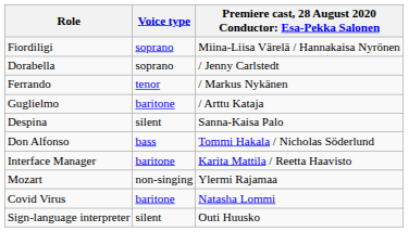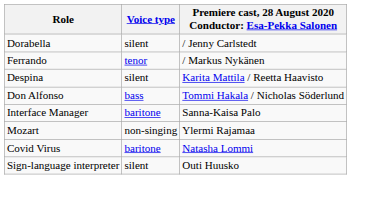 <table class="wikitable">
 <tr>
 <th>Role</th>
 <th><a href='#'>Voice type</a></th>
 <th>Premiere cast, 28 August 2020<br>Conductor: <a href='#'>Esa-Pekka Salonen</a></th>
 </tr>
 <tr>
-<td>Fiordiligi</td>
-<td><a href='#'>soprano</a></td>
-<td>Miina-Liisa Värelä / Hannakaisa Nyrönen</td>
-</tr>
-<tr>
 <td>Dorabella</td>
-<td>soprano</td>
+<td>silent</td>
 <td> / Jenny Carlstedt</td>
 </tr>
 <tr>
 <td>Ferrando</td>
 <td><a href='#'>tenor</a></td>
 <td> / Markus Nykänen</td>
 </tr>
 <tr>
-<td>Guglielmo</td>
-<td><a href='#'>baritone</a></td>
-<td> / Arttu Kataja</td>
-</tr>
-<tr>
 <td>Despina</td>
 <td>silent</td>
-<td>Sanna-Kaisa Palo</td>
+<td><a href='#'>Karita Mattila</a> / Reetta Haavisto</td>
 </tr>
 <tr>
 <td>Don Alfonso</td>
 <td><a href='#'>bass</a></td>
 <td><a href='#'>Tommi Hakala</a> / Nicholas Söderlund</td>
 </tr>
 <tr>
 <td>Interface Manager</td>
 <td><a href='#'>baritone</a></td>
-<td><a href='#'>Karita Mattila</a> / Reetta Haavisto</td>
+<td>Sanna-Kaisa Palo</td>
 </tr>
 <tr>
 <td>Mozart</td>
 <td>non-singing</td>
 <td>Ylermi Rajamaa</td>
 </tr>
 <tr>
 <td>Covid Virus</td>
 <td><a href='#'>baritone</a></td>
 <td><a href='#'>Natasha Lommi</a></td>
 </tr>
 <tr>
 <td>Sign-language interpreter</td>
 <td>silent</td>
 <td>Outi Huusko</td>
 </tr>
 </table>
